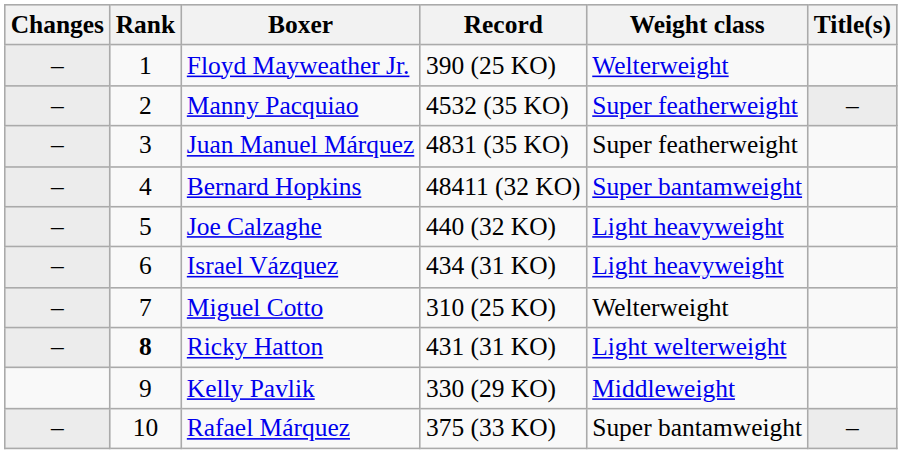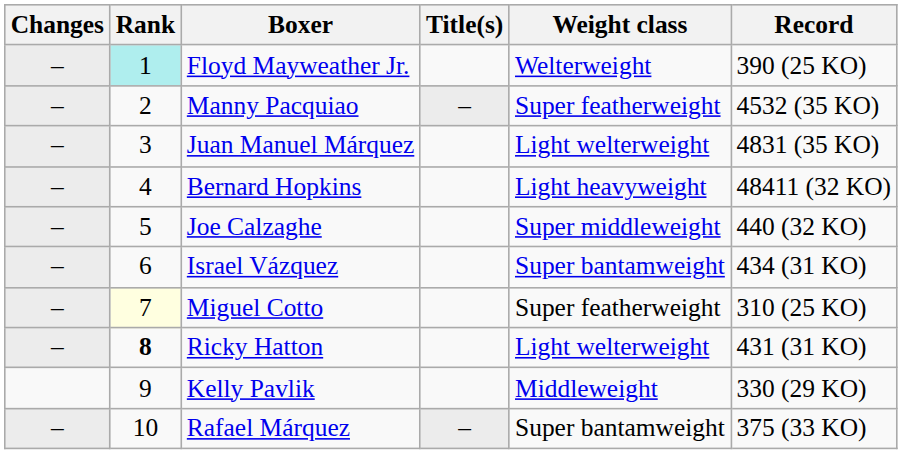 <table class="wikitable ">
 <tr>
 <th>Changes</th>
 <th>Rank</th>
 <th>Boxer</th>
+<th>Title(s)</th>
+<th>Weight class</th>
 <th>Record</th>
-<th>Weight class</th>
-<th>Title(s)</th>
 </tr>
 <tr>
 <td align=center bgcolor=#ECECEC>–</td>
-<td align=center>1</td>
+<td align=center style="background: paleturquoise;">1</td>
 <td><a href='#'>Floyd Mayweather Jr.</a></td>
+<td></td>
+<td><a href='#'>Welterweight</a></td>
 <td>390 (25 KO)</td>
-<td><a href='#'>Welterweight</a></td>
-<td></td>
 </tr>
 <tr>
 <td align=center bgcolor=#ECECEC>–</td>
 <td align=center>2</td>
 <td><a href='#'>Manny Pacquiao</a></td>
+<td align=center bgcolor=#ECECEC data-sort-value="Z">–</td>
+<td><a href='#'>Super featherweight</a></td>
 <td>4532 (35 KO)</td>
-<td><a href='#'>Super featherweight</a></td>
-<td align=center bgcolor=#ECECEC data-sort-value="Z">–</td>
 </tr>
 <tr>
 <td align=center bgcolor=#ECECEC>–</td>
 <td align=center>3</td>
 <td><a href='#'>Juan Manuel Márquez</a></td>
+<td></td>
+<td><a href='#'>Light welterweight</a></td>
 <td>4831 (35 KO)</td>
-<td>Super featherweight</td>
-<td></td>
 </tr>
 <tr>
 <td align=center bgcolor=#ECECEC>–</td>
 <td align=center>4</td>
 <td><a href='#'>Bernard Hopkins</a></td>
+<td></td>
+<td><a href='#'>Light heavyweight</a></td>
 <td>48411 (32 KO)</td>
-<td><a href='#'>Super bantamweight</a></td>
-<td></td>
 </tr>
 <tr>
 <td align=center bgcolor=#ECECEC>–</td>
 <td align=center>5</td>
 <td><a href='#'>Joe Calzaghe</a></td>
+<td></td>
+<td><a href='#'>Super middleweight</a></td>
 <td>440 (32 KO)</td>
-<td><a href='#'>Light heavyweight</a></td>
-<td></td>
 </tr>
 <tr>
 <td align=center bgcolor=#ECECEC>–</td>
 <td align=center>6</td>
 <td><a href='#'>Israel Vázquez</a></td>
+<td></td>
+<td><a href='#'>Super bantamweight</a></td>
 <td>434 (31 KO)</td>
-<td><a href='#'>Light heavyweight</a></td>
-<td></td>
 </tr>
 <tr>
 <td align=center bgcolor=#ECECEC>–</td>
-<td align=center>7</td>
+<td align=center style="background: lightyellow;">7</td>
 <td><a href='#'>Miguel Cotto</a></td>
+<td></td>
+<td>Super featherweight</td>
 <td>310 (25 KO)</td>
-<td>Welterweight</td>
-<td></td>
 </tr>
 <tr>
 <td align=center bgcolor=#ECECEC>–</td>
 <td align=center><strong>8</strong></td>
 <td><a href='#'>Ricky Hatton</a></td>
+<td></td>
+<td><a href='#'>Light welterweight</a></td>
 <td>431 (31 KO)</td>
-<td><a href='#'>Light welterweight</a></td>
-<td></td>
 </tr>
 <tr>
 <td align=center></td>
 <td align=center>9</td>
 <td><a href='#'>Kelly Pavlik</a></td>
+<td></td>
+<td><a href='#'>Middleweight</a></td>
 <td>330 (29 KO)</td>
-<td><a href='#'>Middleweight</a></td>
-<td></td>
 </tr>
 <tr>
 <td align=center bgcolor=#ECECEC>–</td>
 <td align=center>10</td>
 <td><a href='#'>Rafael Márquez</a></td>
+<td align=center bgcolor=#ECECEC data-sort-value="Z">–</td>
+<td>Super bantamweight</td>
 <td>375 (33 KO)</td>
-<td>Super bantamweight</td>
-<td align=center bgcolor=#ECECEC data-sort-value="Z">–</td>
 </tr>
 </table>
